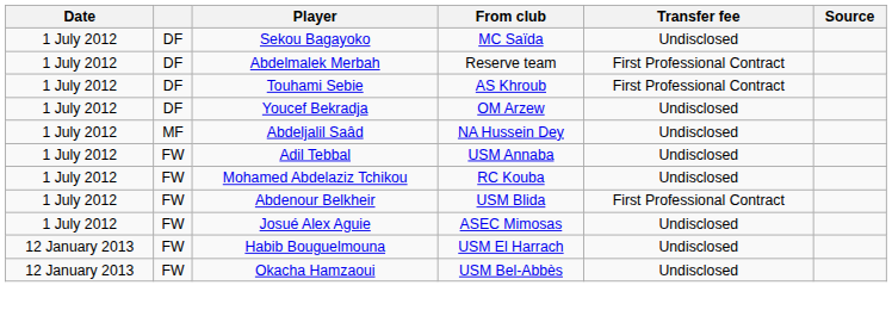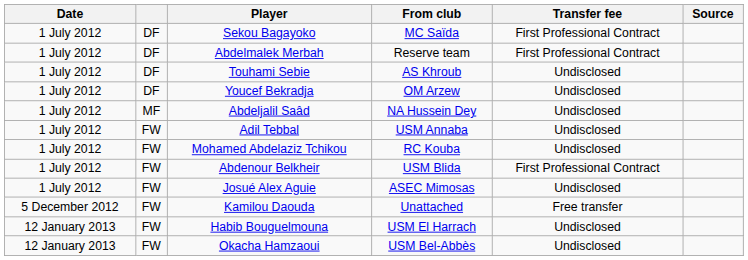 <table class="wikitable sortable" style="width:65%; text-align:center; font-size:85%; text-align:centre;">
 <tr>
 <th>Date</th>
 <th></th>
 <th>Player</th>
 <th>From club</th>
 <th>Transfer fee</th>
 <th>Source</th>
 </tr>
 <tr>
 <td>1 July 2012</td>
 <td>DF</td>
 <td> <a href='#'>Sekou Bagayoko</a></td>
 <td><a href='#'>MC Saïda</a></td>
-<td>Undisclosed</td>
+<td>First Professional Contract</td>
 <td></td>
 </tr>
 <tr>
 <td>1 July 2012</td>
 <td>DF</td>
 <td> <a href='#'>Abdelmalek Merbah</a></td>
 <td>Reserve team</td>
 <td>First Professional Contract</td>
 <td></td>
 </tr>
 <tr>
 <td>1 July 2012</td>
 <td>DF</td>
 <td> <a href='#'>Touhami Sebie</a></td>
 <td><a href='#'>AS Khroub</a></td>
-<td>First Professional Contract</td>
+<td>Undisclosed</td>
 <td></td>
 </tr>
 <tr>
 <td>1 July 2012</td>
 <td>DF</td>
 <td> <a href='#'>Youcef Bekradja</a></td>
 <td><a href='#'>OM Arzew</a></td>
 <td>Undisclosed</td>
 <td></td>
 </tr>
 <tr>
 <td>1 July 2012</td>
 <td>MF</td>
 <td> <a href='#'>Abdeljalil Saâd</a></td>
 <td><a href='#'>NA Hussein Dey</a></td>
 <td>Undisclosed</td>
 <td></td>
 </tr>
 <tr>
 <td>1 July 2012</td>
 <td>FW</td>
 <td> <a href='#'>Adil Tebbal</a></td>
 <td><a href='#'>USM Annaba</a></td>
 <td>Undisclosed</td>
 <td></td>
 </tr>
 <tr>
 <td>1 July 2012</td>
 <td>FW</td>
 <td> <a href='#'>Mohamed Abdelaziz Tchikou</a></td>
 <td><a href='#'>RC Kouba</a></td>
 <td>Undisclosed</td>
 <td></td>
 </tr>
 <tr>
 <td>1 July 2012</td>
 <td>FW</td>
 <td> <a href='#'>Abdenour Belkheir</a></td>
 <td><a href='#'>USM Blida</a></td>
 <td>First Professional Contract</td>
 <td></td>
 </tr>
 <tr>
 <td>1 July 2012</td>
 <td>FW</td>
 <td> <a href='#'>Josué Alex Aguie</a></td>
 <td> <a href='#'>ASEC Mimosas</a></td>
 <td>Undisclosed</td>
 <td></td>
 </tr>
 <tr>
+<td>5 December 2012</td>
+<td>FW</td>
+<td> <a href='#'>Kamilou Daouda</a></td>
+<td><a href='#'>Unattached</a></td>
+<td>Free transfer</td>
+<td></td>
+</tr>
+<tr>
 <td>12 January 2013</td>
 <td>FW</td>
 <td> <a href='#'>Habib Bouguelmouna</a></td>
 <td><a href='#'>USM El Harrach</a></td>
 <td>Undisclosed</td>
 <td></td>
 </tr>
 <tr>
 <td>12 January 2013</td>
 <td>FW</td>
 <td> <a href='#'>Okacha Hamzaoui</a></td>
 <td><a href='#'>USM Bel-Abbès</a></td>
 <td>Undisclosed</td>
 <td></td>
 </tr>
 </table>
